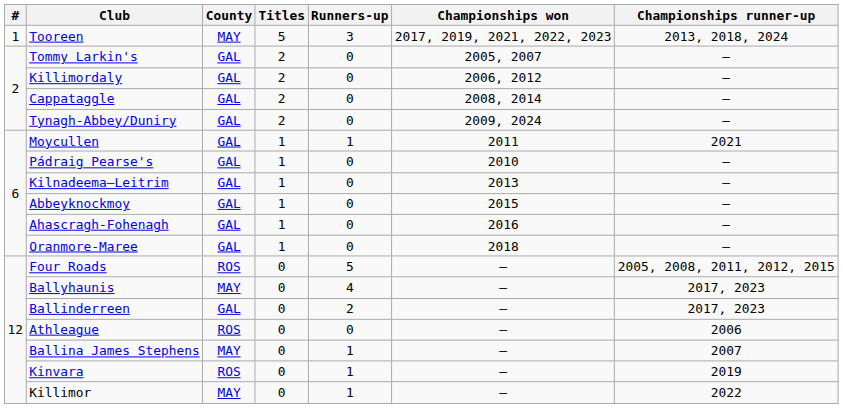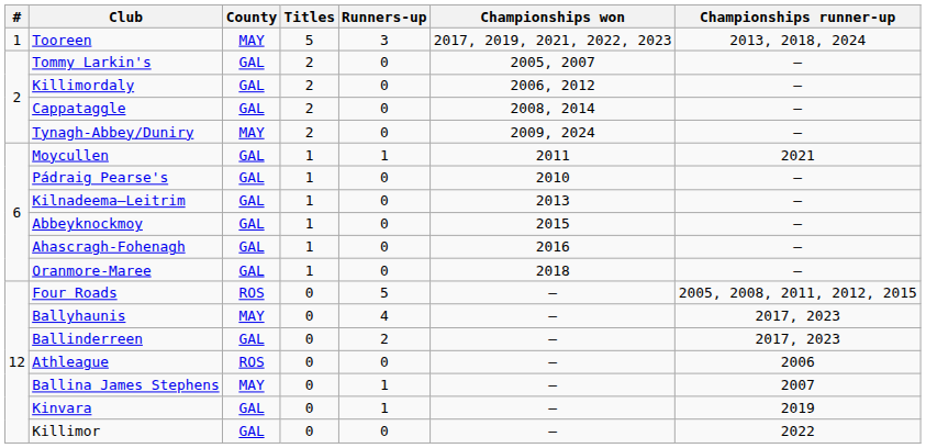 <table class="wikitable sortable" style="text-align:center;">
 <tr>
 <th>#</th>
 <th>Club</th>
 <th>County</th>
 <th>Titles</th>
 <th>Runners-up</th>
 <th>Championships won</th>
 <th>Championships runner-up</th>
 </tr>
 <tr>
 <td>1</td>
 <td style="text-align:left;"> <a href='#'>Tooreen</a></td>
 <td> <a href='#'>MAY</a></td>
 <td>5</td>
 <td>3</td>
 <td>2017, 2019, 2021, 2022, 2023</td>
 <td>2013, 2018, 2024</td>
 </tr>
 <tr>
 <td rowspan="4">2</td>
 <td style="text-align:left;"> <a href='#'>Tommy Larkin's</a></td>
 <td> <a href='#'>GAL</a></td>
 <td>2</td>
 <td>0</td>
 <td>2005, 2007</td>
 <td>—</td>
 </tr>
 <tr>
 <td style="text-align:left;"> <a href='#'>Killimordaly</a></td>
 <td> <a href='#'>GAL</a></td>
 <td>2</td>
 <td>0</td>
 <td>2006, 2012</td>
 <td>—</td>
 </tr>
 <tr>
 <td style="text-align:left;"> <a href='#'>Cappataggle</a></td>
 <td> <a href='#'>GAL</a></td>
 <td>2</td>
 <td>0</td>
 <td>2008, 2014</td>
 <td>—</td>
 </tr>
 <tr>
 <td style="text-align:left;"> <a href='#'>Tynagh-Abbey/Duniry</a></td>
-<td> <a href='#'>GAL</a></td>
+<td> <a href='#'>MAY</a></td>
 <td>2</td>
 <td>0</td>
 <td>2009, 2024</td>
 <td>—</td>
 </tr>
 <tr>
 <td rowspan="6">6</td>
 <td style="text-align:left;"> <a href='#'>Moycullen</a></td>
 <td> <a href='#'>GAL</a></td>
 <td>1</td>
 <td>1</td>
 <td>2011</td>
 <td>2021</td>
 </tr>
 <tr>
 <td style="text-align:left;"> <a href='#'>Pádraig Pearse's</a></td>
 <td> <a href='#'>GAL</a></td>
 <td>1</td>
 <td>0</td>
 <td>2010</td>
 <td>—</td>
 </tr>
 <tr>
 <td style="text-align:left;"> <a href='#'>Kilnadeema–Leitrim</a></td>
 <td> <a href='#'>GAL</a></td>
 <td>1</td>
 <td>0</td>
 <td>2013</td>
 <td>—</td>
 </tr>
 <tr>
 <td style="text-align:left;"> <a href='#'>Abbeyknockmoy</a></td>
 <td> <a href='#'>GAL</a></td>
 <td>1</td>
 <td>0</td>
 <td>2015</td>
 <td>—</td>
 </tr>
 <tr>
 <td style="text-align:left;"> <a href='#'>Ahascragh-Fohenagh</a></td>
 <td> <a href='#'>GAL</a></td>
 <td>1</td>
 <td>0</td>
 <td>2016</td>
 <td>—</td>
 </tr>
 <tr>
 <td style="text-align:left;"> <a href='#'>Oranmore-Maree</a></td>
 <td> <a href='#'>GAL</a></td>
 <td>1</td>
 <td>0</td>
 <td>2018</td>
 <td>—</td>
 </tr>
 <tr>
 <td rowspan="7">12</td>
 <td style="text-align:left;"> <a href='#'>Four Roads</a></td>
 <td> <a href='#'>ROS</a></td>
 <td>0</td>
 <td>5</td>
 <td>—</td>
 <td>2005, 2008, 2011, 2012, 2015</td>
 </tr>
 <tr>
 <td style="text-align:left;"> <a href='#'>Ballyhaunis</a></td>
 <td> <a href='#'>MAY</a></td>
 <td>0</td>
 <td>4</td>
 <td>—</td>
 <td>2017, 2023</td>
 </tr>
 <tr>
 <td style="text-align:left;"> <a href='#'>Ballinderreen</a></td>
 <td> <a href='#'>GAL</a></td>
 <td>0</td>
 <td>2</td>
 <td>—</td>
 <td>2017, 2023</td>
 </tr>
 <tr>
 <td style="text-align:left;"> <a href='#'>Athleague</a></td>
 <td> <a href='#'>ROS</a></td>
 <td>0</td>
 <td>0</td>
 <td>—</td>
 <td>2006</td>
 </tr>
 <tr>
 <td style="text-align:left;"> <a href='#'>Ballina James Stephens</a></td>
 <td> <a href='#'>MAY</a></td>
 <td>0</td>
 <td>1</td>
 <td>—</td>
 <td>2007</td>
 </tr>
 <tr>
 <td style="text-align:left;"> <a href='#'>Kinvara</a></td>
-<td> <a href='#'>ROS</a></td>
+<td> <a href='#'>GAL</a></td>
 <td>0</td>
 <td>1</td>
 <td>—</td>
 <td>2019</td>
 </tr>
 <tr>
 <td style="text-align:left;"> Killimor</td>
-<td> <a href='#'>MAY</a></td>
+<td> <a href='#'>GAL</a></td>
 <td>0</td>
-<td>1</td>
+<td>0</td>
 <td>—</td>
 <td>2022</td>
 </tr>
 </table>
